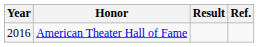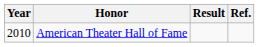 <table class="wikitable plainrowheaders" style="text-align:center;">
 <tr>
 <th>Year</th>
 <th>Honor</th>
 <th>Result</th>
 <th>Ref.</th>
 </tr>
 <tr>
-<td>2016</td>
+<td>2010</td>
 <td><a href='#'>American Theater Hall of Fame</a></td>
 <td></td>
 <td></td>
 </tr>
 </table>
